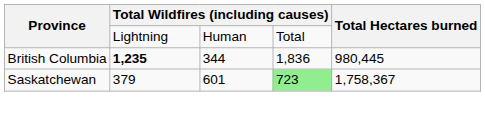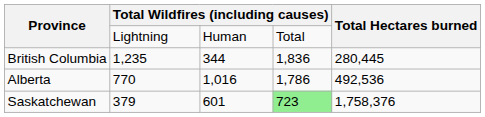 <table class="wikitable">
 <tr>
 <th rowspan="2">Province</th>
 <th colspan="3">Total Wildfires (including causes)</th>
 <th rowspan="2">Total Hectares burned</th>
 </tr>
 <tr>
 <td>Lightning</td>
 <td>Human</td>
 <td>Total</td>
 </tr>
 <tr>
 <td>British Columbia</td>
-<td><strong>1,235</strong></td>
+<td>1,235</td>
 <td>344</td>
 <td>1,836</td>
-<td>980,445</td>
+<td>280,445</td>
+</tr>
+<tr>
+<td>Alberta</td>
+<td>770</td>
+<td>1,016</td>
+<td>1,786</td>
+<td>492,536</td>
 </tr>
 <tr>
 <td>Saskatchewan</td>
 <td>379</td>
 <td>601</td>
 <td style="background: lightgreen;">723</td>
-<td>1,758,367</td>
+<td>1,758,376</td>
 </tr>
 </table>
